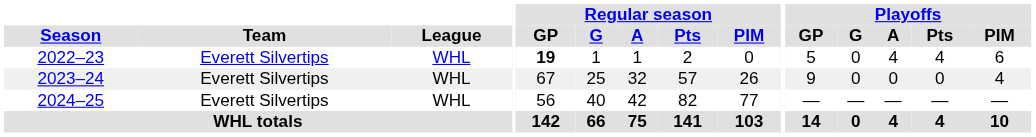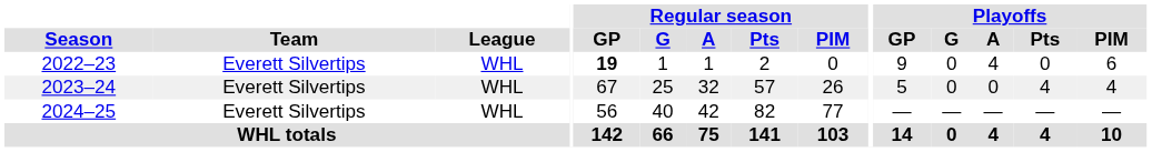 <table border="0" cellpadding="1" cellspacing="0" style="text-align:center; width:60em">
 <tr bgcolor="#e0e0e0">
 <th colspan="3" bgcolor="#ffffff"></th>
 <th rowspan="101" bgcolor="#ffffff"></th>
 <th colspan="5"><a href='#'>Regular season</a></th>
 <th rowspan="101" bgcolor="#ffffff"></th>
 <th colspan="5"><a href='#'>Playoffs</a></th>
 </tr>
 <tr bgcolor="#e0e0e0">
 <th><a href='#'>Season</a></th>
 <th>Team</th>
 <th>League</th>
 <th>GP</th>
 <th><a href='#'>G</a></th>
 <th><a href='#'>A</a></th>
 <th><a href='#'>Pts</a></th>
 <th><a href='#'>PIM</a></th>
 <th>GP</th>
 <th>G</th>
 <th>A</th>
 <th>Pts</th>
 <th>PIM</th>
 </tr>
 <tr>
 <td><a href='#'>2022–23</a></td>
 <td><a href='#'>Everett Silvertips</a></td>
 <td><a href='#'>WHL</a></td>
 <td><strong>19</strong></td>
 <td>1</td>
 <td>1</td>
 <td>2</td>
 <td>0</td>
-<td>5</td>
+<td>9</td>
 <td>0</td>
 <td>4</td>
-<td>4</td>
+<td>0</td>
 <td>6</td>
 </tr>
 <tr bgcolor="#f0f0f0">
 <td><a href='#'>2023–24</a></td>
 <td>Everett Silvertips</td>
 <td>WHL</td>
 <td>67</td>
 <td>25</td>
 <td>32</td>
 <td>57</td>
 <td>26</td>
-<td>9</td>
+<td>5</td>
 <td>0</td>
 <td>0</td>
-<td>0</td>
+<td>4</td>
 <td>4</td>
 </tr>
 <tr>
 <td><a href='#'>2024–25</a></td>
 <td>Everett Silvertips</td>
 <td>WHL</td>
 <td>56</td>
 <td>40</td>
 <td>42</td>
 <td>82</td>
 <td>77</td>
 <td>—</td>
 <td>—</td>
 <td>—</td>
 <td>—</td>
 <td>—</td>
 </tr>
 <tr bgcolor="#e0e0e0">
 <th colspan="3">WHL totals</th>
 <th>142</th>
 <th>66</th>
 <th>75</th>
 <th>141</th>
 <th>103</th>
 <th>14</th>
 <th>0</th>
 <th>4</th>
 <th>4</th>
 <th>10</th>
 </tr>
 </table>
